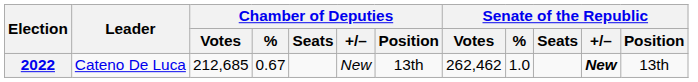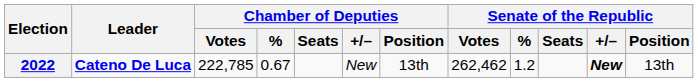 <table class="wikitable" style="text-align:center">
 <tr>
 <th rowspan="2">Election</th>
 <th rowspan="2">Leader</th>
 <th colspan="5"><a href='#'>Chamber of Deputies</a></th>
 <th colspan="5"><a href='#'>Senate of the Republic</a></th>
 </tr>
 <tr>
 <th>Votes</th>
 <th>%</th>
 <th>Seats</th>
 <th>+/–</th>
 <th>Position</th>
 <th>Votes</th>
 <th>%</th>
 <th>Seats</th>
 <th>+/–</th>
 <th>Position</th>
 </tr>
 <tr>
 <th><a href='#'>2022</a></th>
-<td><a href='#'>Cateno De Luca</a></td>
-<td>212,685</td>
+<td><strong><a href='#'>Cateno De Luca</a></strong></td>
+<td>222,785</td>
 <td>0.67</td>
 <td></td>
 <td><em>New</em></td>
 <td>13th</td>
 <td>262,462</td>
-<td>1.0</td>
+<td>1.2</td>
 <td></td>
 <td><strong><em>New</em></strong></td>
 <td>13th</td>
 </tr>
 </table>
